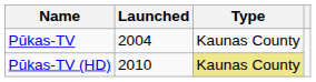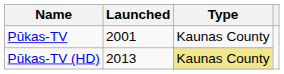 <table class="wikitable sortable">
 <tr>
 <th>Name</th>
 <th>Launched</th>
 <th>Type</th>
 <th></th>
 </tr>
 <tr>
 <td><a href='#'>Pūkas-TV</a></td>
-<td>2004</td>
+<td>2001</td>
 <td>Kaunas County</td>
 </tr>
 <tr>
 <td><a href='#'>Pūkas-TV (HD)</a></td>
-<td>2010</td>
+<td>2013</td>
 <td style="background: khaki;">Kaunas County</td>
 </tr>
 </table>
